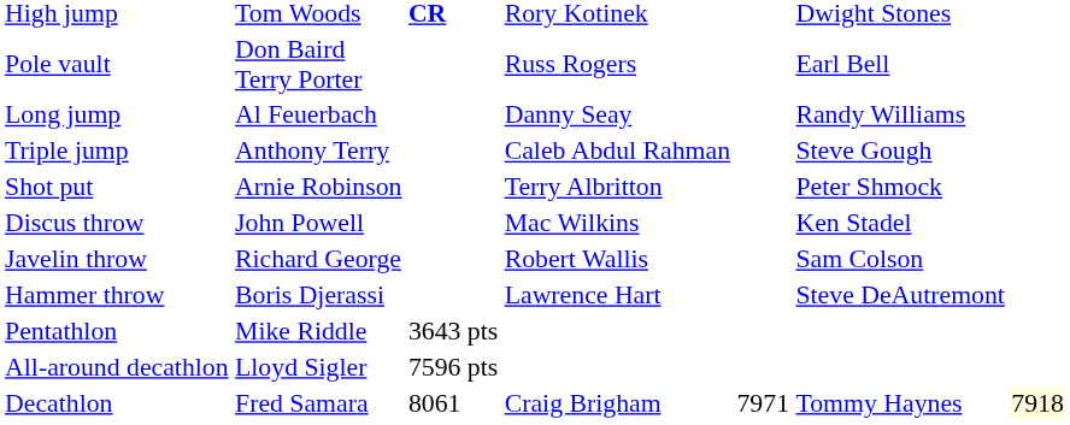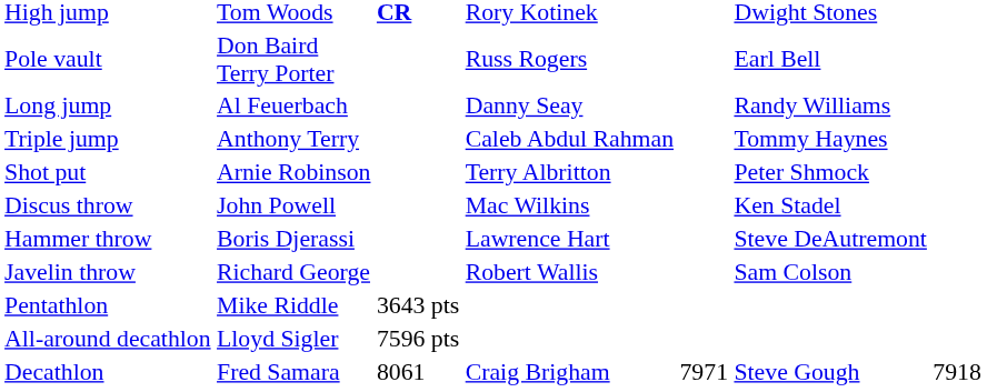 <table>
 <tr>
 <td><a href='#'>High jump</a></td>
 <td><a href='#'>Tom Woods</a></td>
 <td> <strong><a href='#'>CR</a></strong></td>
 <td><a href='#'>Rory Kotinek</a></td>
 <td></td>
 <td><a href='#'>Dwight Stones</a></td>
 <td></td>
 </tr>
 <tr>
 <td><a href='#'>Pole vault</a></td>
 <td><a href='#'>Don Baird</a> <br><a href='#'>Terry Porter</a></td>
 <td></td>
 <td><a href='#'>Russ Rogers</a></td>
 <td></td>
 <td><a href='#'>Earl Bell</a></td>
 <td></td>
 </tr>
 <tr>
 <td><a href='#'>Long jump</a></td>
 <td><a href='#'>Al Feuerbach</a></td>
 <td></td>
 <td><a href='#'>Danny Seay</a></td>
 <td></td>
 <td><a href='#'>Randy Williams</a></td>
 <td></td>
 </tr>
 <tr>
 <td><a href='#'>Triple jump</a></td>
 <td><a href='#'>Anthony Terry</a></td>
 <td></td>
 <td><a href='#'>Caleb Abdul Rahman</a></td>
 <td></td>
-<td><a href='#'>Steve Gough</a></td>
+<td><a href='#'>Tommy Haynes</a></td>
 <td></td>
 </tr>
 <tr>
 <td><a href='#'>Shot put</a></td>
 <td><a href='#'>Arnie Robinson</a></td>
 <td></td>
 <td><a href='#'>Terry Albritton</a></td>
 <td></td>
 <td><a href='#'>Peter Shmock</a></td>
 <td></td>
 </tr>
 <tr>
 <td><a href='#'>Discus throw</a></td>
 <td><a href='#'>John Powell</a></td>
 <td></td>
 <td><a href='#'>Mac Wilkins</a></td>
 <td></td>
 <td><a href='#'>Ken Stadel</a></td>
 <td></td>
 </tr>
 <tr>
+<td><a href='#'>Hammer throw</a></td>
+<td><a href='#'>Boris Djerassi</a></td>
+<td></td>
+<td><a href='#'>Lawrence Hart</a></td>
+<td></td>
+<td><a href='#'>Steve DeAutremont</a></td>
+<td></td>
+</tr>
+<tr>
 <td><a href='#'>Javelin throw</a></td>
 <td><a href='#'>Richard George</a></td>
 <td></td>
 <td><a href='#'>Robert Wallis</a></td>
 <td></td>
 <td><a href='#'>Sam Colson</a></td>
-<td></td>
-</tr>
-<tr>
-<td><a href='#'>Hammer throw</a></td>
-<td><a href='#'>Boris Djerassi</a></td>
-<td></td>
-<td><a href='#'>Lawrence Hart</a></td>
-<td></td>
-<td><a href='#'>Steve DeAutremont</a></td>
 <td></td>
 </tr>
 <tr>
 <td><a href='#'>Pentathlon</a></td>
 <td><a href='#'>Mike Riddle</a></td>
 <td>3643 pts</td>
 <td></td>
 <td></td>
 <td></td>
 <td></td>
 </tr>
 <tr>
 <td><a href='#'>All-around decathlon</a></td>
 <td><a href='#'>Lloyd Sigler</a></td>
 <td>7596 pts</td>
 <td></td>
 <td></td>
 <td></td>
 <td></td>
 </tr>
 <tr>
 <td><a href='#'>Decathlon</a></td>
 <td><a href='#'>Fred Samara</a></td>
 <td>8061</td>
 <td><a href='#'>Craig Brigham</a></td>
 <td>7971</td>
-<td><a href='#'>Tommy Haynes</a></td>
-<td style="background: lightyellow;">7918</td>
+<td><a href='#'>Steve Gough</a></td>
+<td>7918</td>
 </tr>
 </table>
